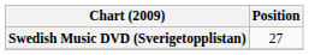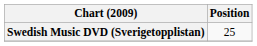 <table class="wikitable plainrowheaders sortable" style="text-align:center;">
 <tr>
 <th scope="col">Chart (2009)</th>
 <th scope="col">Position</th>
 </tr>
 <tr>
 <th scope="row">Swedish Music DVD (Sverigetopplistan)</th>
-<td>27</td>
+<td>25</td>
 </tr>
 <tr>
 </tr>
 </table>
